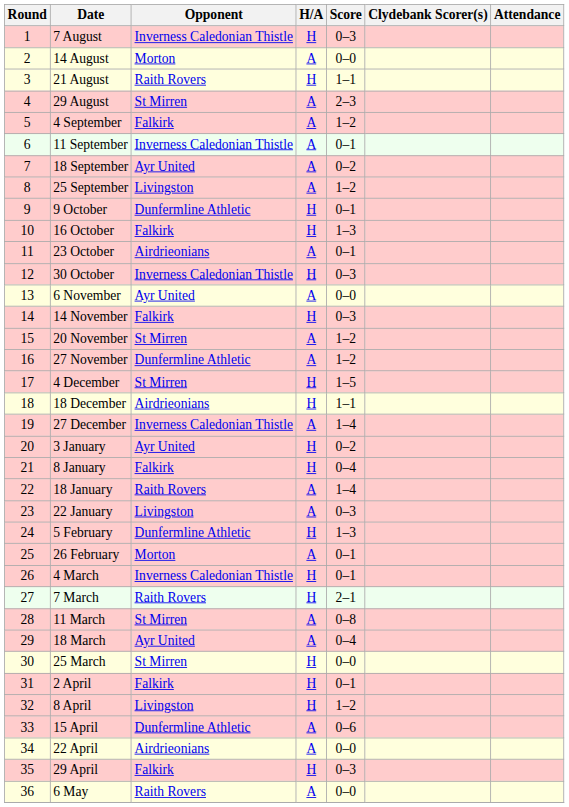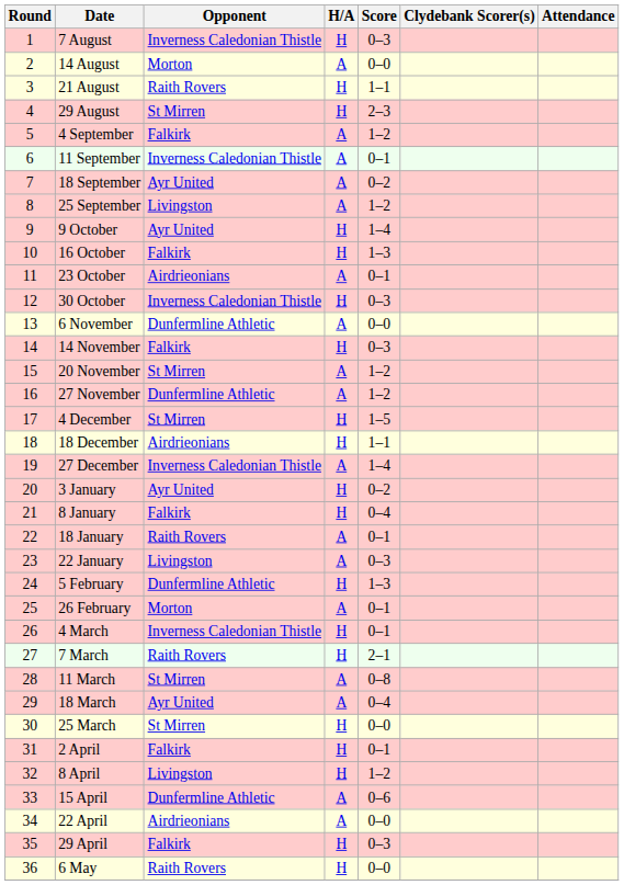 <table class="wikitable" style="text-align:center">
 <tr>
 <th>Round</th>
 <th>Date</th>
 <th>Opponent</th>
 <th>H/A</th>
 <th>Score</th>
 <th>Clydebank Scorer(s)</th>
 <th>Attendance</th>
 </tr>
 <tr bgcolor=#FFCCCC>
 <td>1</td>
 <td align=left>7 August</td>
 <td align=left><a href='#'>Inverness Caledonian Thistle</a></td>
 <td><a href='#'>H</a></td>
 <td>0–3</td>
 <td align=left></td>
 <td></td>
 </tr>
 <tr bgcolor=#FFFFDD>
 <td>2</td>
 <td align=left>14 August</td>
 <td align=left><a href='#'>Morton</a></td>
 <td><a href='#'>A</a></td>
 <td>0–0</td>
 <td align=left></td>
 <td></td>
 </tr>
 <tr bgcolor=#FFFFDD>
 <td>3</td>
 <td align=left>21 August</td>
 <td align=left><a href='#'>Raith Rovers</a></td>
 <td><a href='#'>H</a></td>
 <td>1–1</td>
 <td align=left></td>
 <td></td>
 </tr>
 <tr bgcolor=#FFCCCC>
 <td>4</td>
 <td align=left>29 August</td>
 <td align=left><a href='#'>St Mirren</a></td>
-<td><a href='#'>A</a></td>
+<td><a href='#'>H</a></td>
 <td>2–3</td>
 <td align=left></td>
 <td></td>
 </tr>
 <tr bgcolor=#FFCCCC>
 <td>5</td>
 <td align=left>4 September</td>
 <td align=left><a href='#'>Falkirk</a></td>
 <td><a href='#'>A</a></td>
 <td>1–2</td>
 <td align=left></td>
 <td></td>
 </tr>
 <tr bgcolor=#EEFFEE>
 <td>6</td>
 <td align=left>11 September</td>
 <td align=left><a href='#'>Inverness Caledonian Thistle</a></td>
 <td><a href='#'>A</a></td>
 <td>0–1</td>
 <td align=left></td>
 <td></td>
 </tr>
 <tr bgcolor=#FFCCCC>
 <td>7</td>
 <td align=left>18 September</td>
 <td align=left><a href='#'>Ayr United</a></td>
 <td><a href='#'>A</a></td>
 <td>0–2</td>
 <td align=left></td>
 <td></td>
 </tr>
 <tr bgcolor=#FFCCCC>
 <td>8</td>
 <td align=left>25 September</td>
 <td align=left><a href='#'>Livingston</a></td>
 <td><a href='#'>A</a></td>
 <td>1–2</td>
 <td align=left></td>
 <td></td>
 </tr>
 <tr bgcolor=#FFCCCC>
 <td>9</td>
 <td align=left>9 October</td>
-<td align=left><a href='#'>Dunfermline Athletic</a></td>
+<td align=left><a href='#'>Ayr United</a></td>
 <td><a href='#'>H</a></td>
-<td>0–1</td>
+<td>1–4</td>
 <td align=left></td>
 <td></td>
 </tr>
 <tr bgcolor=#FFCCCC>
 <td>10</td>
 <td align=left>16 October</td>
 <td align=left><a href='#'>Falkirk</a></td>
 <td><a href='#'>H</a></td>
 <td>1–3</td>
 <td align=left></td>
 <td></td>
 </tr>
 <tr bgcolor=#FFCCCC>
 <td>11</td>
 <td align=left>23 October</td>
 <td align=left><a href='#'>Airdrieonians</a></td>
 <td><a href='#'>A</a></td>
 <td>0–1</td>
 <td align=left></td>
 <td></td>
 </tr>
 <tr bgcolor=#FFCCCC>
 <td>12</td>
 <td align=left>30 October</td>
 <td align=left><a href='#'>Inverness Caledonian Thistle</a></td>
 <td><a href='#'>H</a></td>
 <td>0–3</td>
 <td align=left></td>
 <td></td>
 </tr>
 <tr bgcolor=#FFFFDD>
 <td>13</td>
 <td align=left>6 November</td>
-<td align=left><a href='#'>Ayr United</a></td>
+<td align=left><a href='#'>Dunfermline Athletic</a></td>
 <td><a href='#'>A</a></td>
 <td>0–0</td>
 <td align=left></td>
 <td></td>
 </tr>
 <tr bgcolor=#FFCCCC>
 <td>14</td>
 <td align=left>14 November</td>
 <td align=left><a href='#'>Falkirk</a></td>
 <td><a href='#'>H</a></td>
 <td>0–3</td>
 <td align=left></td>
 <td></td>
 </tr>
 <tr bgcolor=#FFCCCC>
 <td>15</td>
 <td align=left>20 November</td>
 <td align=left><a href='#'>St Mirren</a></td>
 <td><a href='#'>A</a></td>
 <td>1–2</td>
 <td align=left></td>
 <td></td>
 </tr>
 <tr bgcolor=#FFCCCC>
 <td>16</td>
 <td align=left>27 November</td>
 <td align=left><a href='#'>Dunfermline Athletic</a></td>
 <td><a href='#'>A</a></td>
 <td>1–2</td>
 <td align=left></td>
 <td></td>
 </tr>
 <tr bgcolor=#FFCCCC>
 <td>17</td>
 <td align=left>4 December</td>
 <td align=left><a href='#'>St Mirren</a></td>
 <td><a href='#'>H</a></td>
 <td>1–5</td>
 <td align=left></td>
 <td></td>
 </tr>
 <tr bgcolor=#FFFFDD>
 <td>18</td>
 <td align=left>18 December</td>
 <td align=left><a href='#'>Airdrieonians</a></td>
 <td><a href='#'>H</a></td>
 <td>1–1</td>
 <td align=left></td>
 <td></td>
 </tr>
 <tr bgcolor=#FFCCCC>
 <td>19</td>
 <td align=left>27 December</td>
 <td align=left><a href='#'>Inverness Caledonian Thistle</a></td>
 <td><a href='#'>A</a></td>
 <td>1–4</td>
 <td align=left></td>
 <td></td>
 </tr>
 <tr bgcolor=#FFCCCC>
 <td>20</td>
 <td align=left>3 January</td>
 <td align=left><a href='#'>Ayr United</a></td>
 <td><a href='#'>H</a></td>
 <td>0–2</td>
 <td align=left></td>
 <td></td>
 </tr>
 <tr bgcolor=#FFCCCC>
 <td>21</td>
 <td align=left>8 January</td>
 <td align=left><a href='#'>Falkirk</a></td>
 <td><a href='#'>H</a></td>
 <td>0–4</td>
 <td align=left></td>
 <td></td>
 </tr>
 <tr bgcolor=#FFCCCC>
 <td>22</td>
 <td align=left>18 January</td>
 <td align=left><a href='#'>Raith Rovers</a></td>
 <td><a href='#'>A</a></td>
-<td>1–4</td>
+<td>0–1</td>
 <td align=left></td>
 <td></td>
 </tr>
 <tr bgcolor=#FFCCCC>
 <td>23</td>
 <td align=left>22 January</td>
 <td align=left><a href='#'>Livingston</a></td>
 <td><a href='#'>A</a></td>
 <td>0–3</td>
 <td align=left></td>
 <td></td>
 </tr>
 <tr bgcolor=#FFCCCC>
 <td>24</td>
 <td align=left>5 February</td>
 <td align=left><a href='#'>Dunfermline Athletic</a></td>
 <td><a href='#'>H</a></td>
 <td>1–3</td>
 <td align=left></td>
 <td></td>
 </tr>
 <tr bgcolor=#FFCCCC>
 <td>25</td>
 <td align=left>26 February</td>
 <td align=left><a href='#'>Morton</a></td>
 <td><a href='#'>A</a></td>
 <td>0–1</td>
 <td align=left></td>
 <td></td>
 </tr>
 <tr bgcolor=#FFCCCC>
 <td>26</td>
 <td align=left>4 March</td>
 <td align=left><a href='#'>Inverness Caledonian Thistle</a></td>
 <td><a href='#'>H</a></td>
 <td>0–1</td>
 <td align=left></td>
 <td></td>
 </tr>
 <tr bgcolor=#EEFFEE>
 <td>27</td>
 <td align=left>7 March</td>
 <td align=left><a href='#'>Raith Rovers</a></td>
 <td><a href='#'>H</a></td>
 <td>2–1</td>
 <td align=left></td>
 <td></td>
 </tr>
 <tr bgcolor=#FFCCCC>
 <td>28</td>
 <td align=left>11 March</td>
 <td align=left><a href='#'>St Mirren</a></td>
 <td><a href='#'>A</a></td>
 <td>0–8</td>
 <td align=left></td>
 <td></td>
 </tr>
 <tr bgcolor=#FFCCCC>
 <td>29</td>
 <td align=left>18 March</td>
 <td align=left><a href='#'>Ayr United</a></td>
 <td><a href='#'>A</a></td>
 <td>0–4</td>
 <td align=left></td>
 <td></td>
 </tr>
 <tr bgcolor=#FFFFDD>
 <td>30</td>
 <td align=left>25 March</td>
 <td align=left><a href='#'>St Mirren</a></td>
 <td><a href='#'>H</a></td>
 <td>0–0</td>
 <td align=left></td>
 <td></td>
 </tr>
 <tr bgcolor=#FFCCCC>
 <td>31</td>
 <td align=left>2 April</td>
 <td align=left><a href='#'>Falkirk</a></td>
 <td><a href='#'>H</a></td>
 <td>0–1</td>
 <td align=left></td>
 <td></td>
 </tr>
 <tr bgcolor=#FFCCCC>
 <td>32</td>
 <td align=left>8 April</td>
 <td align=left><a href='#'>Livingston</a></td>
 <td><a href='#'>H</a></td>
 <td>1–2</td>
 <td align=left></td>
 <td></td>
 </tr>
 <tr bgcolor=#FFCCCC>
 <td>33</td>
 <td align=left>15 April</td>
 <td align=left><a href='#'>Dunfermline Athletic</a></td>
 <td><a href='#'>A</a></td>
 <td>0–6</td>
 <td align=left></td>
 <td></td>
 </tr>
 <tr bgcolor=#FFFFDD>
 <td>34</td>
 <td align=left>22 April</td>
 <td align=left><a href='#'>Airdrieonians</a></td>
 <td><a href='#'>A</a></td>
 <td>0–0</td>
 <td align=left></td>
 <td></td>
 </tr>
 <tr bgcolor=#FFCCCC>
 <td>35</td>
 <td align=left>29 April</td>
 <td align=left><a href='#'>Falkirk</a></td>
 <td><a href='#'>H</a></td>
 <td>0–3</td>
 <td align=left></td>
 <td></td>
 </tr>
 <tr bgcolor=#FFFFDD>
 <td>36</td>
 <td align=left>6 May</td>
 <td align=left><a href='#'>Raith Rovers</a></td>
-<td><a href='#'>A</a></td>
+<td><a href='#'>H</a></td>
 <td>0–0</td>
 <td align=left></td>
 <td></td>
 </tr>
 <tr>
 </tr>
 </table>
